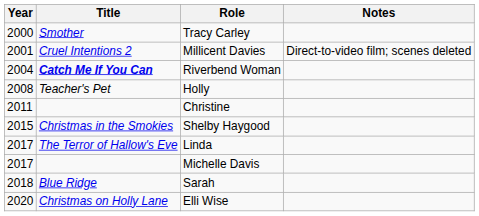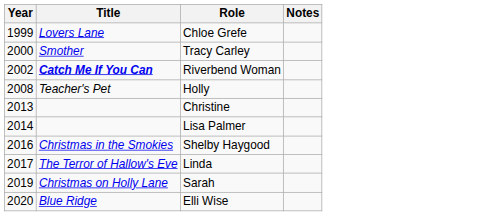 <table class="wikitable sortable">
 <tr>
 <th>Year</th>
 <th>Title</th>
 <th>Role</th>
 <th class="unsortable">Notes</th>
 </tr>
 <tr>
+<td>1999</td>
+<td><em><a href='#'>Lovers Lane</a></em></td>
+<td>Chloe Grefe</td>
+<td></td>
+</tr>
+<tr>
 <td>2000</td>
 <td><em><a href='#'>Smother</a></em></td>
 <td>Tracy Carley</td>
 <td></td>
 </tr>
 <tr>
-<td>2001</td>
-<td><em><a href='#'>Cruel Intentions 2</a></em></td>
-<td>Millicent Davies</td>
-<td>Direct-to-video film; scenes deleted</td>
-</tr>
-<tr>
-<td>2004</td>
+<td>2002</td>
 <td><strong><em><a href='#'>Catch Me If You Can</a></em></strong></td>
 <td>Riverbend Woman</td>
 <td></td>
 </tr>
 <tr>
 <td>2008</td>
 <td><em>Teacher's Pet</em></td>
 <td>Holly</td>
 <td></td>
 </tr>
 <tr>
-<td>2011</td>
+<td>2013</td>
 <td><em></em></td>
 <td>Christine</td>
 <td></td>
 </tr>
 <tr>
-<td>2015</td>
+<td>2014</td>
+<td><em></em></td>
+<td>Lisa Palmer</td>
+<td></td>
+</tr>
+<tr>
+<td>2016</td>
 <td><em><a href='#'>Christmas in the Smokies</a></em></td>
 <td>Shelby Haygood</td>
 <td></td>
 </tr>
 <tr>
 <td>2017</td>
 <td><em><a href='#'>The Terror of Hallow's Eve</a></em></td>
 <td>Linda</td>
 <td></td>
 </tr>
 <tr>
-<td>2017</td>
-<td><em></em></td>
-<td>Michelle Davis</td>
-<td></td>
-</tr>
-<tr>
-<td>2018</td>
-<td><em><a href='#'>Blue Ridge</a></em></td>
+<td>2019</td>
+<td><em><a href='#'>Christmas on Holly Lane</a></em></td>
 <td>Sarah</td>
 <td></td>
 </tr>
 <tr>
 <td>2020</td>
-<td><em><a href='#'>Christmas on Holly Lane</a></em></td>
+<td><em><a href='#'>Blue Ridge</a></em></td>
 <td>Elli Wise</td>
 <td></td>
 </tr>
 </table>
